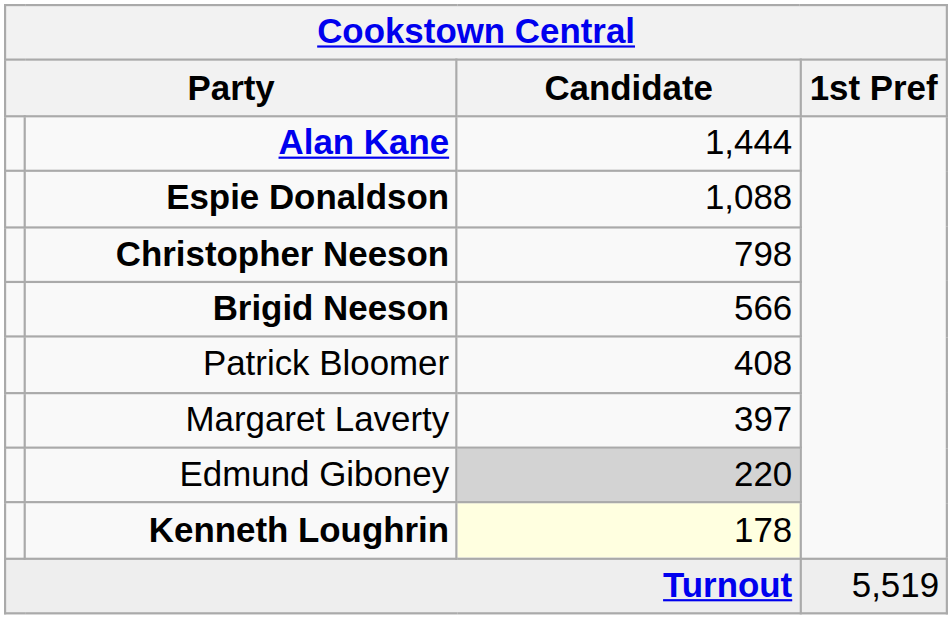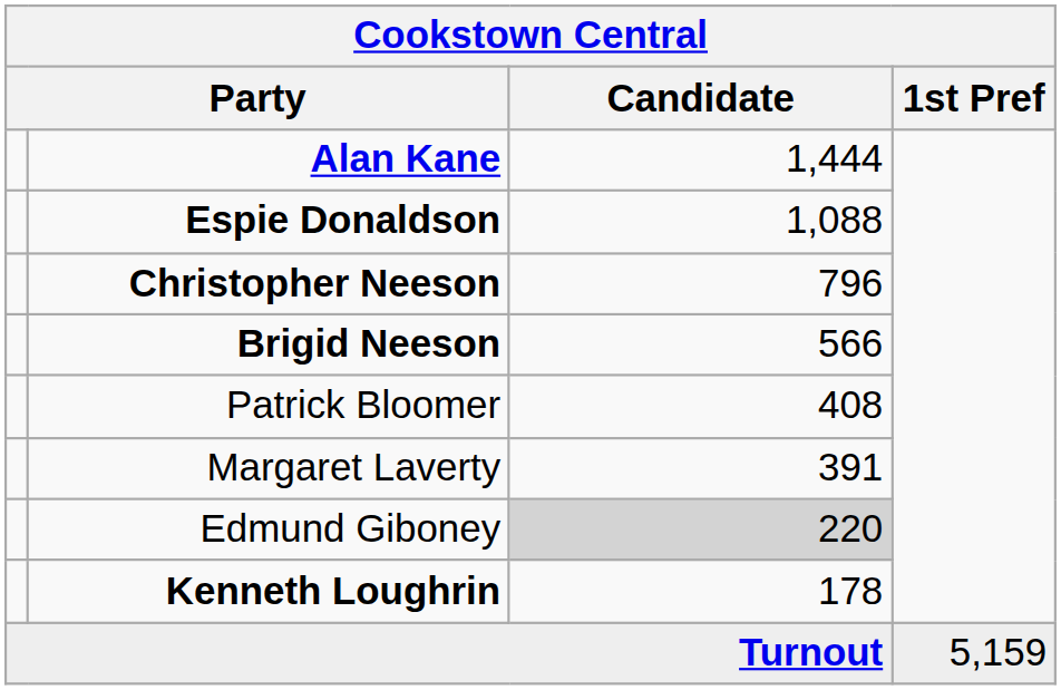 <table class="wikitable">
 <tr>
 <th colspan="4" align="center"><a href='#'>Cookstown Central</a></th>
 </tr>
 <tr>
 <th colspan="2" align="center" width=200>Party</th>
 <th width=150>Candidate</th>
 <th width=60>1st Pref</th>
 </tr>
 <tr>
 <td></td>
 <td align="right"><strong><a href='#'>Alan Kane</a></strong></td>
 <td align="right">1,444</td>
 </tr>
 <tr>
 <td></td>
 <td align="right"><strong>Espie Donaldson</strong></td>
 <td align="right">1,088</td>
 </tr>
 <tr>
 <td></td>
 <td align="right"><strong>Christopher Neeson</strong></td>
-<td align="right">798</td>
+<td align="right">796</td>
 </tr>
 <tr>
 <td></td>
 <td align="right"><strong>Brigid Neeson</strong></td>
 <td align="right">566</td>
 </tr>
 <tr>
 <td></td>
 <td align="right">Patrick Bloomer</td>
 <td align="right">408</td>
 </tr>
 <tr>
 <td></td>
 <td align="right">Margaret Laverty</td>
-<td align="right">397</td>
+<td align="right">391</td>
 </tr>
 <tr>
 <td></td>
 <td align="right">Edmund Giboney</td>
 <td align="right" style="background: lightgrey;">220</td>
 </tr>
 <tr>
 <td></td>
 <td align="right"><strong>Kenneth Loughrin</strong></td>
-<td align="right" style="background: lightyellow;">178</td>
+<td align="right">178</td>
 </tr>
 <tr bgcolor="EEEEEE">
 <td colspan=3 align="right"><strong><a href='#'>Turnout</a></strong></td>
-<td align="right">5,519</td>
+<td align="right">5,159</td>
 </tr>
 </table>
